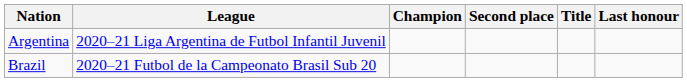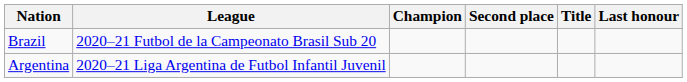 <table class="wikitable sortable">
 <tr>
 <th>Nation</th>
 <th>League</th>
 <th>Champion</th>
 <th>Second place</th>
 <th data-sort-type="number">Title</th>
 <th>Last honour</th>
 </tr>
 <tr>
+<td> <a href='#'>Brazil</a></td>
+<td><a href='#'>2020–21 Futbol de la Campeonato Brasil Sub 20</a></td>
+<td></td>
+<td></td>
+<td></td>
+<td></td>
+</tr>
+<tr>
 <td> <a href='#'>Argentina</a></td>
 <td><a href='#'>2020–21 Liga Argentina de Futbol Infantil Juvenil</a></td>
 <td></td>
 <td></td>
 <td></td>
 <td></td>
 </tr>
-<tr>
-<td> <a href='#'>Brazil</a></td>
-<td><a href='#'>2020–21 Futbol de la Campeonato Brasil Sub 20</a></td>
-<td></td>
-<td></td>
-<td></td>
-<td></td>
-</tr>
 </table>
